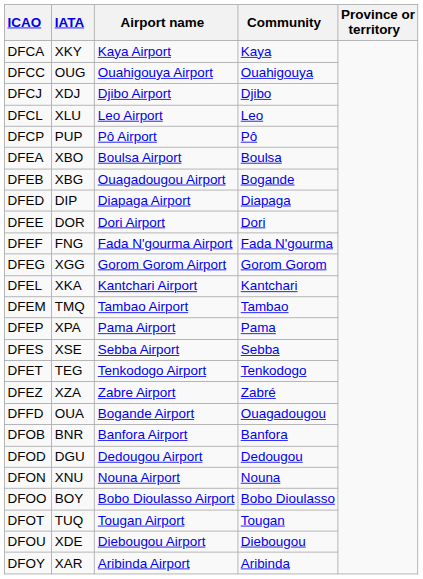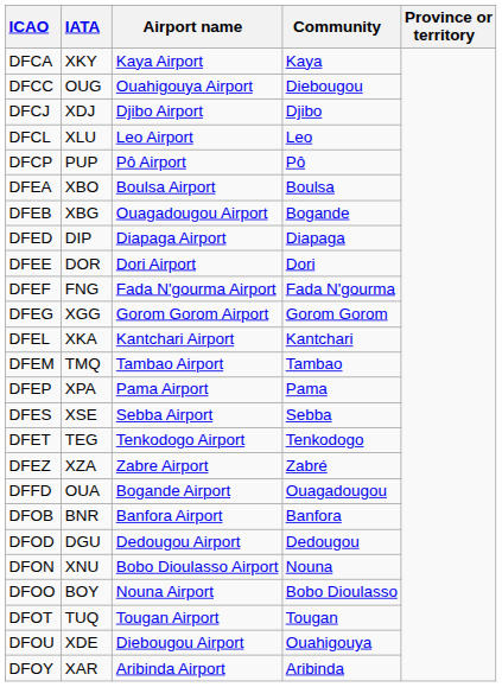 <table class="wikitable" style="width:auto;">
 <tr>
 <th width="*"><a href='#'>ICAO</a>  </th>
 <th width="*"><a href='#'>IATA</a>  </th>
 <th width="*">Airport name  </th>
 <th width="*">Community  </th>
 <th width="*">Province or<br>territory  </th>
 </tr>
 <tr>
 <td>DFCA</td>
 <td>XKY</td>
 <td><a href='#'>Kaya Airport</a></td>
 <td><a href='#'>Kaya</a></td>
 </tr>
 <tr>
 <td>DFCC</td>
 <td>OUG</td>
 <td><a href='#'>Ouahigouya Airport</a></td>
-<td><a href='#'>Ouahigouya</a></td>
+<td><a href='#'>Diebougou</a></td>
 </tr>
 <tr>
 <td>DFCJ</td>
 <td>XDJ</td>
 <td><a href='#'>Djibo Airport</a></td>
 <td><a href='#'>Djibo</a></td>
 </tr>
 <tr>
 <td>DFCL</td>
 <td>XLU</td>
 <td><a href='#'>Leo Airport</a></td>
 <td><a href='#'>Leo</a></td>
 </tr>
 <tr>
 <td>DFCP</td>
 <td>PUP</td>
 <td><a href='#'>Pô Airport</a></td>
 <td><a href='#'>Pô</a></td>
 </tr>
 <tr>
 <td>DFEA</td>
 <td>XBO</td>
 <td><a href='#'>Boulsa Airport</a></td>
 <td><a href='#'>Boulsa</a></td>
 </tr>
 <tr>
 <td>DFEB</td>
 <td>XBG</td>
 <td><a href='#'>Ouagadougou Airport</a></td>
 <td><a href='#'>Bogande</a></td>
 </tr>
 <tr>
 <td>DFED</td>
 <td>DIP</td>
 <td><a href='#'>Diapaga Airport</a></td>
 <td><a href='#'>Diapaga</a></td>
 </tr>
 <tr>
 <td>DFEE</td>
 <td>DOR</td>
 <td><a href='#'>Dori Airport</a></td>
 <td><a href='#'>Dori</a></td>
 </tr>
 <tr>
 <td>DFEF</td>
 <td>FNG</td>
 <td><a href='#'>Fada N'gourma Airport</a></td>
 <td><a href='#'>Fada N'gourma</a></td>
 </tr>
 <tr>
 <td>DFEG</td>
 <td>XGG</td>
 <td><a href='#'>Gorom Gorom Airport</a></td>
 <td><a href='#'>Gorom Gorom</a></td>
 </tr>
 <tr>
 <td>DFEL</td>
 <td>XKA</td>
 <td><a href='#'>Kantchari Airport</a></td>
 <td><a href='#'>Kantchari</a></td>
 </tr>
 <tr>
 <td>DFEM</td>
 <td>TMQ</td>
 <td><a href='#'>Tambao Airport</a></td>
 <td><a href='#'>Tambao</a></td>
 </tr>
 <tr>
 <td>DFEP</td>
 <td>XPA</td>
 <td><a href='#'>Pama Airport</a></td>
 <td><a href='#'>Pama</a></td>
 </tr>
 <tr>
 <td>DFES</td>
 <td>XSE</td>
 <td><a href='#'>Sebba Airport</a></td>
 <td><a href='#'>Sebba</a></td>
 </tr>
 <tr>
 <td>DFET</td>
 <td>TEG</td>
 <td><a href='#'>Tenkodogo Airport</a></td>
 <td><a href='#'>Tenkodogo</a></td>
 </tr>
 <tr>
 <td>DFEZ</td>
 <td>XZA</td>
 <td><a href='#'>Zabre Airport</a></td>
 <td><a href='#'>Zabré</a></td>
 </tr>
 <tr>
 <td>DFFD</td>
 <td>OUA</td>
 <td><a href='#'>Bogande Airport</a></td>
 <td><a href='#'>Ouagadougou</a></td>
 </tr>
 <tr>
 <td>DFOB</td>
 <td>BNR</td>
 <td><a href='#'>Banfora Airport</a></td>
 <td><a href='#'>Banfora</a></td>
 </tr>
 <tr>
 <td>DFOD</td>
 <td>DGU</td>
 <td><a href='#'>Dedougou Airport</a></td>
 <td><a href='#'>Dedougou</a></td>
 </tr>
 <tr>
 <td>DFON</td>
 <td>XNU</td>
-<td><a href='#'>Nouna Airport</a></td>
+<td><a href='#'>Bobo Dioulasso Airport</a></td>
 <td><a href='#'>Nouna</a></td>
 </tr>
 <tr>
 <td>DFOO</td>
 <td>BOY</td>
-<td><a href='#'>Bobo Dioulasso Airport</a></td>
+<td><a href='#'>Nouna Airport</a></td>
 <td><a href='#'>Bobo Dioulasso</a></td>
 </tr>
 <tr>
 <td>DFOT</td>
 <td>TUQ</td>
 <td><a href='#'>Tougan Airport</a></td>
 <td><a href='#'>Tougan</a></td>
 </tr>
 <tr>
 <td>DFOU</td>
 <td>XDE</td>
 <td><a href='#'>Diebougou Airport</a></td>
-<td><a href='#'>Diebougou</a></td>
+<td><a href='#'>Ouahigouya</a></td>
 </tr>
 <tr>
 <td>DFOY</td>
 <td>XAR</td>
 <td><a href='#'>Aribinda Airport</a></td>
 <td><a href='#'>Aribinda</a></td>
 </tr>
 </table>
